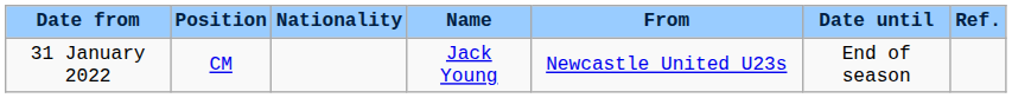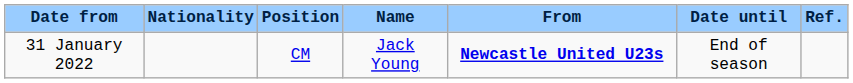 <table class="wikitable"  style="text-align:center; font-size:90%; ">
 <tr>
 <th style="background:#99ccff; color:#001f44; width:95px;">Date from</th>
+<th style="background:#99ccff; color:#001f44; width:50px;">Nationality</th>
 <th style="background:#99ccff; color:#001f44; width:45px;">Position</th>
-<th style="background:#99ccff; color:#001f44; width:50px;">Nationality</th>
 <th style="background:#99ccff; color:#001f44; width:70px;">Name</th>
 <th style="background:#99ccff; color:#001f44; width:160px;">From</th>
 <th style="background:#99ccff; color:#001f44; width:85px;">Date until</th>
 <th style="background:#99ccff; color:#001f44; width:25px;">Ref.</th>
 </tr>
 <tr>
 <td>31 January 2022</td>
+<td></td>
 <td><a href='#'>CM</a></td>
-<td></td>
 <td><a href='#'>Jack Young</a></td>
-<td> <a href='#'>Newcastle United U23s</a></td>
+<td><strong> <a href='#'>Newcastle United U23s</a></strong></td>
 <td>End of season</td>
 <td></td>
 </tr>
 </table>
